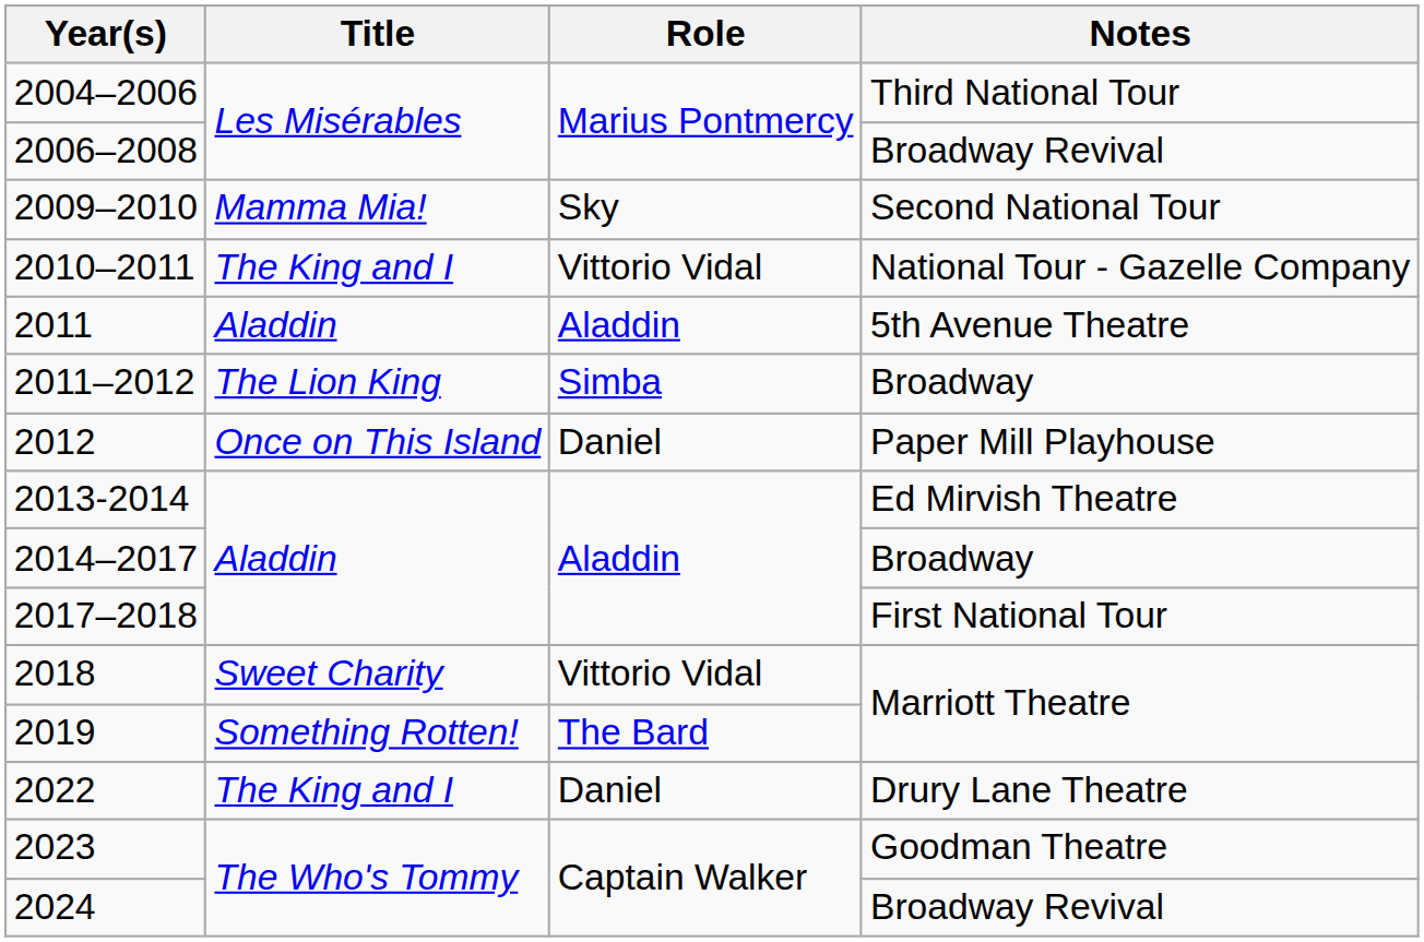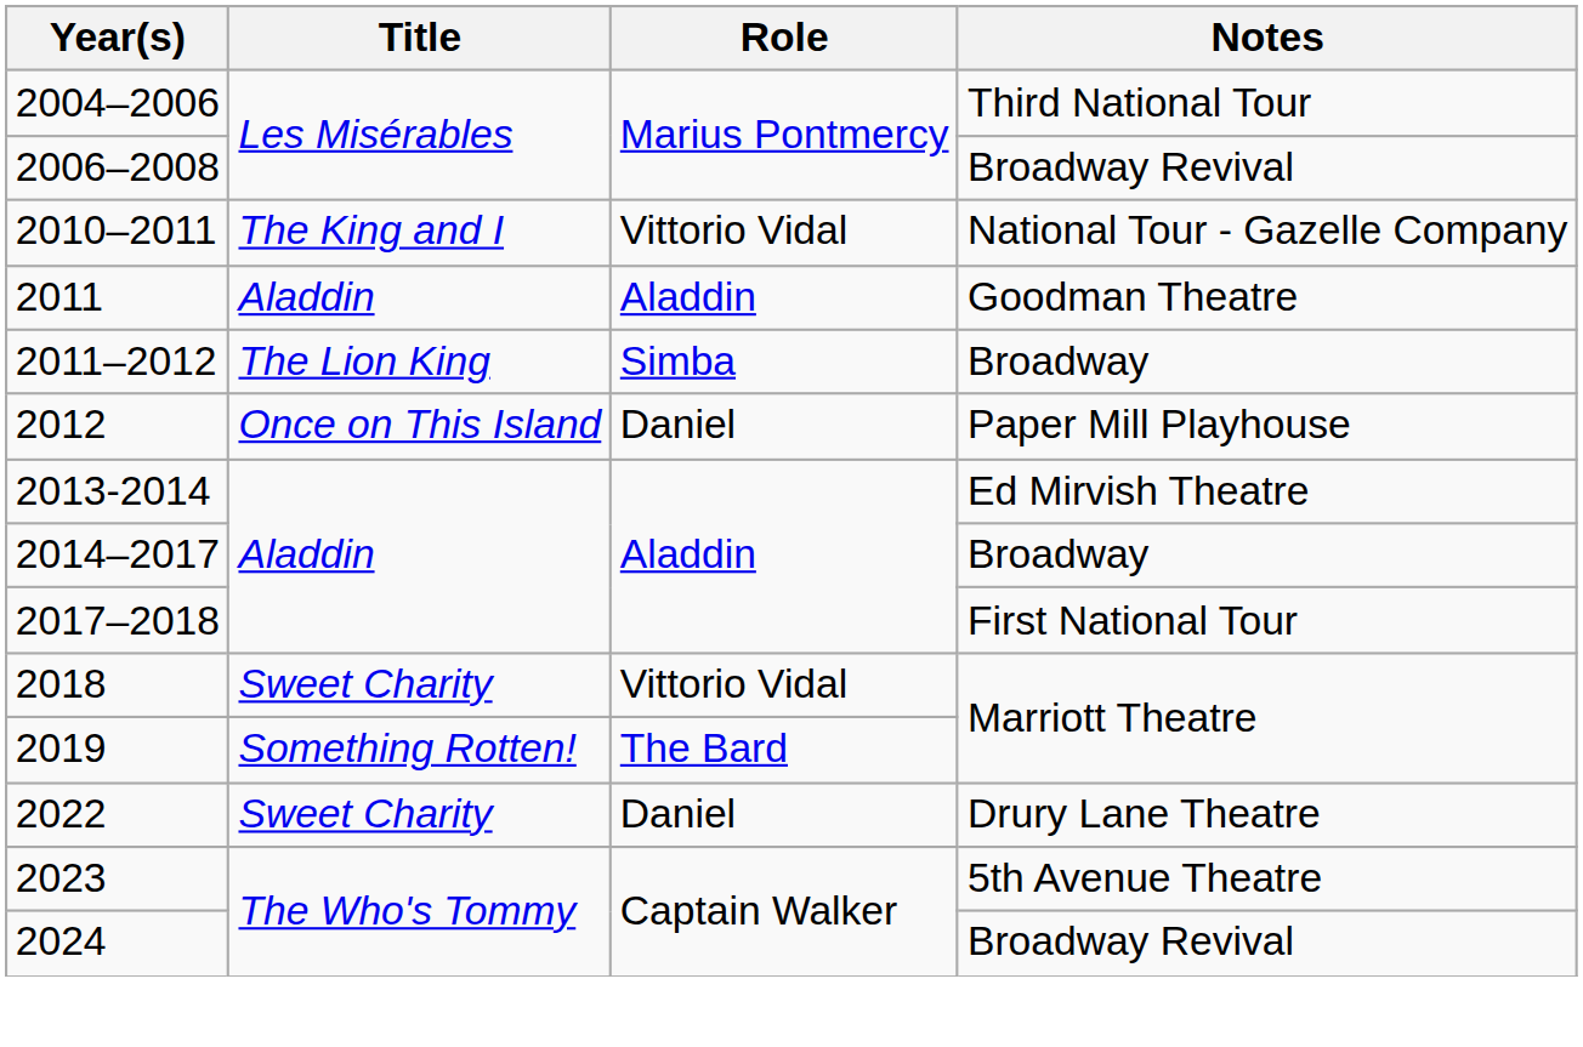 <table class="wikitable">
 <tr>
 <th>Year(s)</th>
 <th>Title</th>
 <th>Role</th>
 <th>Notes</th>
 </tr>
 <tr>
 <td>2004–2006</td>
 <td rowspan=2><em><a href='#'>Les Misérables</a></em></td>
 <td rowspan=2><a href='#'>Marius Pontmercy</a></td>
 <td>Third National Tour</td>
 </tr>
 <tr>
 <td>2006–2008</td>
 <td>Broadway Revival</td>
 </tr>
 <tr>
-<td>2009–2010</td>
-<td><em><a href='#'>Mamma Mia!</a></em></td>
-<td>Sky</td>
-<td>Second National Tour</td>
-</tr>
-<tr>
 <td>2010–2011</td>
 <td><em><a href='#'>The King and I</a></em></td>
 <td>Vittorio Vidal</td>
 <td>National Tour - Gazelle Company</td>
 </tr>
 <tr>
 <td>2011</td>
 <td><em><a href='#'>Aladdin</a></em></td>
 <td><a href='#'>Aladdin</a></td>
-<td>5th Avenue Theatre</td>
+<td>Goodman Theatre</td>
 </tr>
 <tr>
 <td>2011–2012</td>
 <td><em><a href='#'>The Lion King</a></em></td>
 <td><a href='#'>Simba</a></td>
 <td>Broadway</td>
 </tr>
 <tr>
 <td>2012</td>
 <td><em><a href='#'>Once on This Island</a></em></td>
 <td>Daniel</td>
 <td>Paper Mill Playhouse</td>
 </tr>
 <tr>
 <td>2013-2014</td>
 <td rowspan=3><em><a href='#'>Aladdin</a></em></td>
 <td rowspan=3><a href='#'>Aladdin</a></td>
 <td>Ed Mirvish Theatre</td>
 </tr>
 <tr>
 <td>2014–2017</td>
 <td>Broadway</td>
 </tr>
 <tr>
 <td>2017–2018</td>
 <td>First National Tour</td>
 </tr>
 <tr>
 <td>2018</td>
 <td><em><a href='#'>Sweet Charity</a></em></td>
 <td>Vittorio Vidal</td>
 <td rowspan=2>Marriott Theatre</td>
 </tr>
 <tr>
 <td>2019</td>
 <td><em><a href='#'>Something Rotten!</a></em></td>
 <td><a href='#'>The Bard</a></td>
 </tr>
 <tr>
 <td>2022</td>
-<td><em><a href='#'>The King and I</a></em></td>
+<td><em><a href='#'>Sweet Charity</a></em></td>
 <td>Daniel</td>
 <td>Drury Lane Theatre</td>
 </tr>
 <tr>
 <td>2023</td>
 <td rowspan=2><em><a href='#'>The Who's Tommy</a></em></td>
 <td rowspan=2>Captain Walker</td>
-<td>Goodman Theatre</td>
+<td>5th Avenue Theatre</td>
 </tr>
 <tr>
 <td>2024</td>
 <td>Broadway Revival</td>
 </tr>
 </table>
